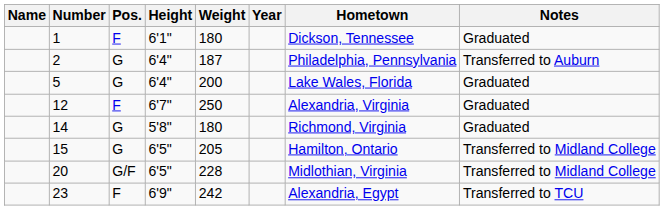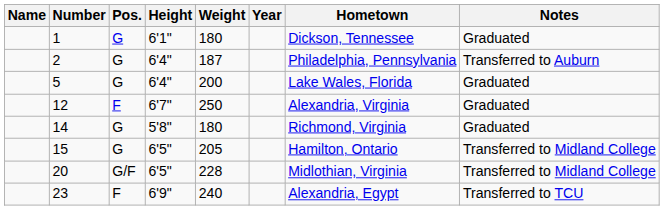 <table class="wikitable sortable" border="1">
 <tr>
 <th>Name</th>
 <th>Number</th>
 <th>Pos.</th>
 <th>Height</th>
 <th>Weight</th>
 <th>Year</th>
 <th>Hometown</th>
 <th class="unsortable">Notes</th>
 </tr>
 <tr>
 <td></td>
 <td>1</td>
-<td><a href='#'>F</a></td>
+<td><a href='#'>G</a></td>
 <td>6'1"</td>
 <td>180</td>
 <td></td>
 <td><a href='#'>Dickson, Tennessee</a></td>
 <td>Graduated</td>
 </tr>
 <tr>
 <td></td>
 <td>2</td>
 <td>G</td>
 <td>6'4"</td>
 <td>187</td>
 <td></td>
 <td><a href='#'>Philadelphia, Pennsylvania</a></td>
 <td>Transferred to <a href='#'>Auburn</a></td>
 </tr>
 <tr>
 <td></td>
 <td>5</td>
 <td>G</td>
 <td>6'4"</td>
 <td>200</td>
 <td></td>
 <td><a href='#'>Lake Wales, Florida</a></td>
 <td>Graduated</td>
 </tr>
 <tr>
 <td></td>
 <td>12</td>
 <td><a href='#'>F</a></td>
 <td>6'7"</td>
 <td>250</td>
 <td></td>
 <td><a href='#'>Alexandria, Virginia</a></td>
 <td>Graduated</td>
 </tr>
 <tr>
 <td></td>
 <td>14</td>
 <td>G</td>
 <td>5'8"</td>
 <td>180</td>
 <td></td>
 <td><a href='#'>Richmond, Virginia</a></td>
 <td>Graduated</td>
 </tr>
 <tr>
 <td></td>
 <td>15</td>
 <td>G</td>
 <td>6'5"</td>
 <td>205</td>
 <td></td>
 <td><a href='#'>Hamilton, Ontario</a></td>
 <td>Transferred to <a href='#'>Midland College</a></td>
 </tr>
 <tr>
 <td></td>
 <td>20</td>
 <td>G/F</td>
 <td>6'5"</td>
 <td>228</td>
 <td></td>
 <td><a href='#'>Midlothian, Virginia</a></td>
 <td>Transferred to <a href='#'>Midland College</a></td>
 </tr>
 <tr>
 <td></td>
 <td>23</td>
 <td>F</td>
 <td>6'9"</td>
-<td>242</td>
+<td>240</td>
 <td></td>
 <td><a href='#'>Alexandria, Egypt</a></td>
 <td>Transferred to <a href='#'>TCU</a></td>
 </tr>
 </table>
